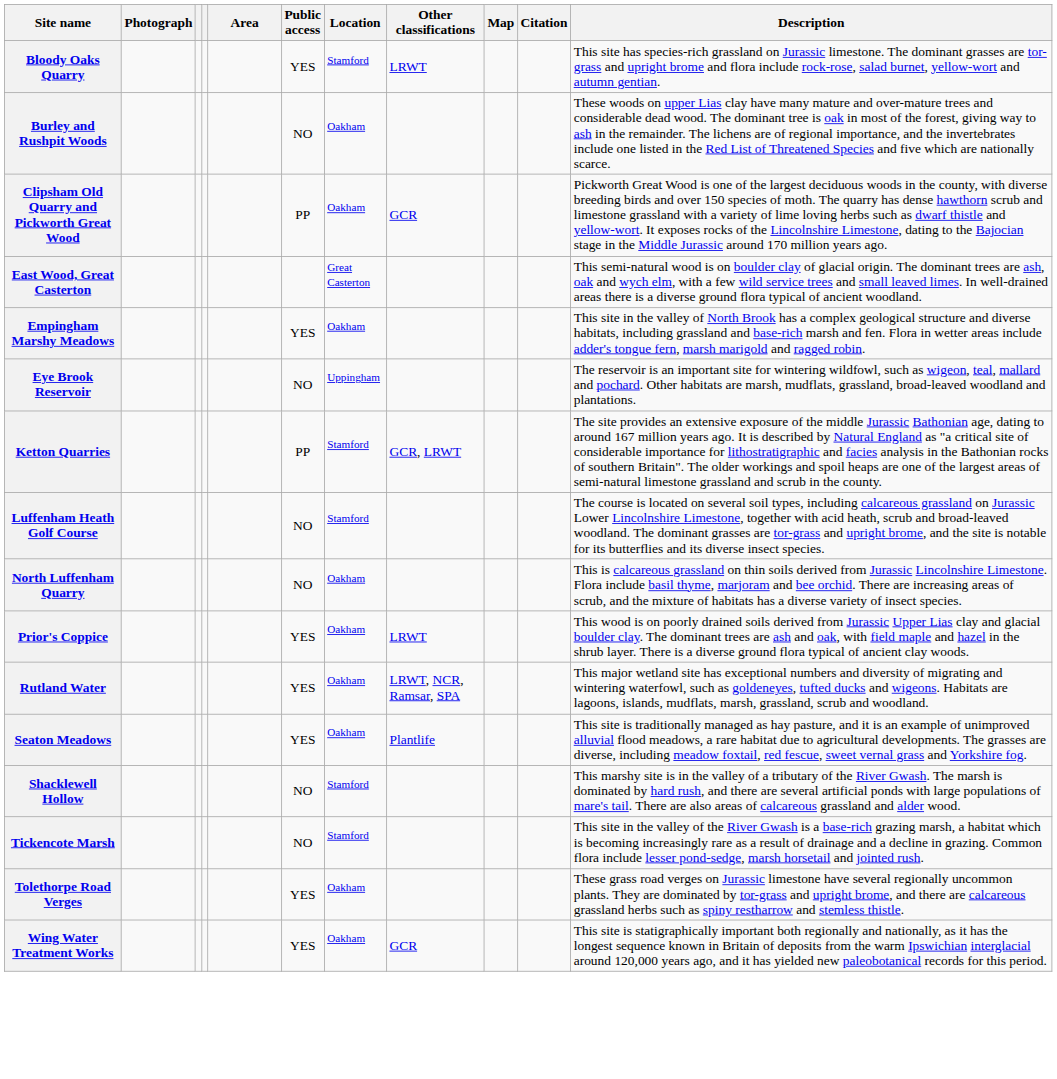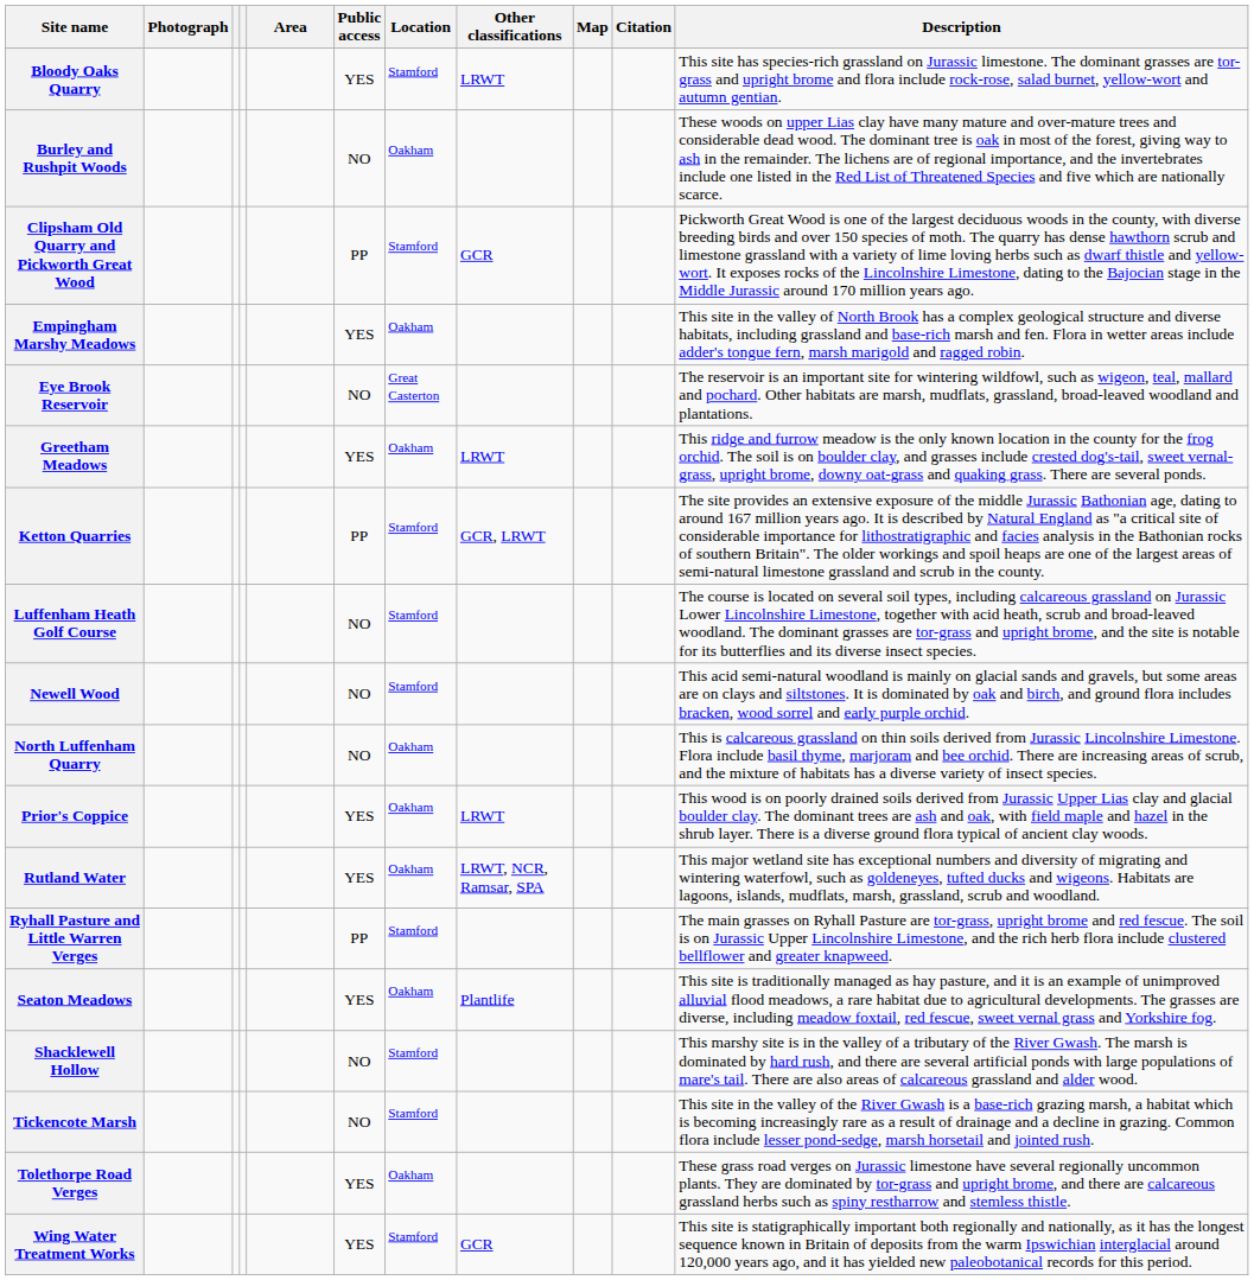 <table class="wikitable plainrowheaders sortable">
 <tr>
 <th scope="col">Site name</th>
 <th scope="col" class="unsortable">Photograph</th>
 <th scope="col"></th>
 <th scope="col"></th>
 <th scope="col" style="width:80px;">Area</th>
 <th scope="col">Public<br> access</th>
 <th scope="col">Location</th>
 <th scope="col">Other<br> classifications</th>
 <th scope="col" class="unsortable">Map</th>
 <th scope="col"  class="unsortable">Citation</th>
 <th scope="col"  class="unsortable">Description</th>
 </tr>
 <tr>
 <th scope="row"><a href='#'>Bloody Oaks Quarry</a></th>
 <td></td>
 <td align="center"></td>
 <td align="center"></td>
 <td><small> </small></td>
 <td align="center">YES</td>
 <td><small> <a href='#'>Stamford</a><br> <br> </small></td>
 <td><a href='#'>LRWT</a></td>
 <td></td>
 <td></td>
 <td>This site has species-rich grassland on <a href='#'>Jurassic</a> limestone. The dominant grasses are <a href='#'>tor-grass</a> and <a href='#'>upright brome</a> and flora include <a href='#'>rock-rose</a>, <a href='#'>salad burnet</a>, <a href='#'>yellow-wort</a> and <a href='#'>autumn gentian</a>.</td>
 </tr>
 <tr>
 <th scope="row"><a href='#'>Burley and Rushpit Woods</a></th>
 <td></td>
 <td align="center"></td>
 <td align="center"></td>
 <td><small> </small></td>
 <td align="center">NO</td>
 <td><small> <a href='#'>Oakham</a><br> <br> </small></td>
 <td></td>
 <td></td>
 <td></td>
 <td>These woods on <a href='#'>upper Lias</a> clay have many mature and over-mature trees and considerable dead wood. The dominant tree is <a href='#'>oak</a> in most of the forest, giving way to <a href='#'>ash</a> in the remainder. The lichens are of regional importance, and the invertebrates include one listed in the <a href='#'>Red List of Threatened Species</a> and five which are nationally scarce.</td>
 </tr>
 <tr>
 <th scope="row"><a href='#'>Clipsham Old Quarry and Pickworth Great Wood</a></th>
 <td></td>
 <td align="center"></td>
 <td align="center"></td>
 <td><small> </small></td>
 <td align="center">PP</td>
-<td><small> <a href='#'>Oakham</a><br> <br> </small></td>
+<td><small> <a href='#'>Stamford</a><br> <br> </small></td>
 <td><a href='#'>GCR</a></td>
 <td></td>
 <td></td>
 <td>Pickworth Great Wood is one of the largest deciduous woods in the county, with diverse breeding birds and over 150 species of moth. The quarry has dense <a href='#'>hawthorn</a> scrub and limestone grassland with a variety of lime loving herbs such as <a href='#'>dwarf thistle</a> and <a href='#'>yellow-wort</a>. It exposes rocks of the <a href='#'>Lincolnshire Limestone</a>, dating to the <a href='#'>Bajocian</a> stage in the <a href='#'>Middle Jurassic</a> around 170 million years ago.</td>
-</tr>
-<tr>
-<th scope="row"><a href='#'>East Wood, Great Casterton</a></th>
-<td></td>
-<td align="center"></td>
-<td align="center"></td>
-<td><small> </small></td>
-<td align="center"></td>
-<td><small> <a href='#'>Great Casterton</a><br> <br> </small></td>
-<td></td>
-<td></td>
-<td></td>
-<td>This semi-natural wood is on <a href='#'>boulder clay</a> of glacial origin. The dominant trees are <a href='#'>ash</a>, <a href='#'>oak</a> and <a href='#'>wych elm</a>, with a few <a href='#'>wild service trees</a> and <a href='#'>small leaved limes</a>. In well-drained areas there is a diverse ground flora typical of ancient woodland.</td>
 </tr>
 <tr>
 <th scope="row"><a href='#'>Empingham Marshy Meadows</a></th>
 <td></td>
 <td align="center"></td>
 <td align="center"></td>
 <td><small> </small></td>
 <td align="center">YES</td>
 <td><small> <a href='#'>Oakham</a><br> <br> </small></td>
 <td></td>
 <td></td>
 <td></td>
 <td>This site in the valley of <a href='#'>North Brook</a> has a complex geological structure and diverse habitats, including grassland and <a href='#'>base-rich</a> marsh and fen. Flora in wetter areas include <a href='#'>adder's tongue fern</a>, <a href='#'>marsh marigold</a> and <a href='#'>ragged robin</a>.</td>
 </tr>
 <tr>
 <th scope="row"><a href='#'>Eye Brook Reservoir</a></th>
 <td></td>
 <td align="center"></td>
 <td align="center"></td>
 <td><small> </small></td>
 <td align="center">NO</td>
-<td><small> <a href='#'>Uppingham</a><br> <br> </small></td>
+<td><small> <a href='#'>Great Casterton</a><br> <br> </small></td>
 <td></td>
 <td></td>
 <td></td>
 <td>The reservoir is an important site for wintering wildfowl, such as <a href='#'>wigeon</a>, <a href='#'>teal</a>, <a href='#'>mallard</a> and <a href='#'>pochard</a>. Other habitats are marsh, mudflats, grassland, broad-leaved woodland and plantations.</td>
+</tr>
+<tr>
+<th scope="row"><a href='#'>Greetham Meadows</a></th>
+<td></td>
+<td align="center"></td>
+<td align="center"></td>
+<td><small> </small></td>
+<td align="center">YES</td>
+<td><small> <a href='#'>Oakham</a><br> <br> </small></td>
+<td><a href='#'>LRWT</a></td>
+<td></td>
+<td></td>
+<td>This <a href='#'>ridge and furrow</a> meadow is the only known location in the county for the <a href='#'>frog orchid</a>. The soil is on <a href='#'>boulder clay</a>, and grasses include <a href='#'>crested dog's-tail</a>, <a href='#'>sweet vernal-grass</a>, <a href='#'>upright brome</a>, <a href='#'>downy oat-grass</a> and <a href='#'>quaking grass</a>. There are several ponds.</td>
 </tr>
 <tr>
 <th scope="row"><a href='#'>Ketton Quarries</a></th>
 <td></td>
 <td align="center"></td>
 <td align="center"></td>
 <td><small> </small></td>
 <td align="center">PP</td>
 <td><small> <a href='#'>Stamford</a><br> <br> </small></td>
 <td><a href='#'>GCR</a>, <a href='#'>LRWT</a></td>
 <td></td>
 <td></td>
 <td>The site provides an extensive exposure of the middle <a href='#'>Jurassic</a> <a href='#'>Bathonian</a> age, dating to around 167 million years ago. It is described by <a href='#'>Natural England</a> as "a critical site of considerable importance for <a href='#'>lithostratigraphic</a> and <a href='#'>facies</a> analysis in the Bathonian rocks of southern Britain". The older workings and spoil heaps are one of the largest areas of semi-natural limestone grassland and scrub in the county.</td>
 </tr>
 <tr>
 <th scope="row"><a href='#'>Luffenham Heath Golf Course</a></th>
 <td></td>
 <td align="center"></td>
 <td align="center"></td>
 <td><small> </small></td>
 <td align="center">NO</td>
 <td><small> <a href='#'>Stamford</a><br> <br> </small></td>
 <td></td>
 <td></td>
 <td></td>
 <td>The course is located on several soil types, including <a href='#'>calcareous grassland</a> on <a href='#'>Jurassic</a> Lower <a href='#'>Lincolnshire Limestone</a>, together with acid heath, scrub and broad-leaved woodland. The dominant grasses are <a href='#'>tor-grass</a> and <a href='#'>upright brome</a>, and the site is notable for its butterflies and its diverse insect species.</td>
+</tr>
+<tr>
+<th scope="row"><a href='#'>Newell Wood</a></th>
+<td></td>
+<td align="center"></td>
+<td align="center"></td>
+<td><small> </small></td>
+<td align="center">NO</td>
+<td><small> <a href='#'>Stamford</a><br> <br> </small></td>
+<td></td>
+<td></td>
+<td></td>
+<td>This acid semi-natural woodland is mainly on glacial sands and gravels, but some areas are on clays and <a href='#'>siltstones</a>. It is dominated by <a href='#'>oak</a> and <a href='#'>birch</a>, and ground flora includes <a href='#'>bracken</a>, <a href='#'>wood sorrel</a> and <a href='#'>early purple orchid</a>.</td>
 </tr>
 <tr>
 <th scope="row"><a href='#'>North Luffenham Quarry</a></th>
 <td></td>
 <td align="center"></td>
 <td align="center"></td>
 <td><small> </small></td>
 <td align="center">NO</td>
 <td><small> <a href='#'>Oakham</a><br> <br> </small></td>
 <td></td>
 <td></td>
 <td></td>
 <td>This is <a href='#'>calcareous grassland</a> on thin soils derived from <a href='#'>Jurassic</a> <a href='#'>Lincolnshire Limestone</a>. Flora include <a href='#'>basil thyme</a>, <a href='#'>marjoram</a> and <a href='#'>bee orchid</a>. There are increasing areas of scrub, and the mixture of habitats has a diverse variety of insect species.</td>
 </tr>
 <tr>
 <th scope="row"><a href='#'>Prior's Coppice</a></th>
 <td></td>
 <td align="center"></td>
 <td align="center"></td>
 <td><small> </small></td>
 <td align="center">YES</td>
 <td><small> <a href='#'>Oakham</a><br> <br> </small></td>
 <td><a href='#'>LRWT</a></td>
 <td></td>
 <td></td>
 <td>This wood is on poorly drained soils derived from <a href='#'>Jurassic</a> <a href='#'>Upper Lias</a> clay and glacial <a href='#'>boulder clay</a>. The dominant trees are <a href='#'>ash</a> and <a href='#'>oak</a>, with <a href='#'>field maple</a> and <a href='#'>hazel</a> in the shrub layer. There is a diverse ground flora typical of ancient clay woods.</td>
 </tr>
 <tr>
 <th scope="row"><a href='#'>Rutland Water</a></th>
 <td></td>
 <td align="center"></td>
 <td align="center"></td>
 <td><small> </small></td>
 <td align="center">YES</td>
 <td><small> <a href='#'>Oakham</a><br> <br> </small></td>
 <td><a href='#'>LRWT</a>, <a href='#'>NCR</a>, <a href='#'>Ramsar</a>, <a href='#'>SPA</a></td>
 <td></td>
 <td></td>
 <td>This major wetland site has exceptional numbers and diversity of migrating and wintering waterfowl, such as <a href='#'>goldeneyes</a>, <a href='#'>tufted ducks</a> and <a href='#'>wigeons</a>. Habitats are lagoons, islands, mudflats, marsh, grassland, scrub and woodland.</td>
+</tr>
+<tr>
+<th scope="row"><a href='#'>Ryhall Pasture and Little Warren Verges</a></th>
+<td></td>
+<td align="center"></td>
+<td align="center"></td>
+<td><small> </small></td>
+<td align="center">PP</td>
+<td><small> <a href='#'>Stamford</a><br> <br> </small></td>
+<td></td>
+<td></td>
+<td></td>
+<td>The main grasses on Ryhall Pasture are <a href='#'>tor-grass</a>, <a href='#'>upright brome</a> and <a href='#'>red fescue</a>. The soil is on <a href='#'>Jurassic</a> Upper <a href='#'>Lincolnshire Limestone</a>, and the rich herb flora include <a href='#'>clustered bellflower</a> and <a href='#'>greater knapweed</a>.</td>
 </tr>
 <tr>
 <th scope="row"><a href='#'>Seaton Meadows</a></th>
 <td></td>
 <td align="center"></td>
 <td align="center"></td>
 <td><small> </small></td>
 <td align="center">YES</td>
 <td><small> <a href='#'>Oakham</a><br> <br> </small></td>
 <td><a href='#'>Plantlife</a></td>
 <td></td>
 <td></td>
 <td>This site is traditionally managed as hay pasture, and it is an example of unimproved <a href='#'>alluvial</a> flood meadows, a rare habitat due to agricultural developments. The grasses are diverse, including <a href='#'>meadow foxtail</a>, <a href='#'>red fescue</a>, <a href='#'>sweet vernal grass</a> and <a href='#'>Yorkshire fog</a>.</td>
 </tr>
 <tr>
 <th scope="row"><a href='#'>Shacklewell Hollow</a></th>
 <td></td>
 <td align="center"></td>
 <td align="center"></td>
 <td><small> </small></td>
 <td align="center">NO</td>
 <td><small> <a href='#'>Stamford</a><br> <br> </small></td>
 <td></td>
 <td></td>
 <td></td>
 <td>This marshy site is in the valley of a tributary of the <a href='#'>River Gwash</a>. The marsh is dominated by <a href='#'>hard rush</a>, and there are several artificial ponds with large populations of <a href='#'>mare's tail</a>. There are also areas of <a href='#'>calcareous</a> grassland and <a href='#'>alder</a> wood.</td>
 </tr>
 <tr>
 <th scope="row"><a href='#'>Tickencote Marsh</a></th>
 <td></td>
 <td align="center"></td>
 <td align="center"></td>
 <td><small> </small></td>
 <td align="center">NO</td>
 <td><small> <a href='#'>Stamford</a><br> <br> </small></td>
 <td></td>
 <td></td>
 <td></td>
 <td>This site in the valley of the <a href='#'>River Gwash</a> is a <a href='#'>base-rich</a> grazing marsh, a habitat which is becoming increasingly rare as a result of drainage and a decline in grazing. Common flora include <a href='#'>lesser pond-sedge</a>, <a href='#'>marsh horsetail</a> and <a href='#'>jointed rush</a>.</td>
 </tr>
 <tr>
 <th scope="row"><a href='#'>Tolethorpe Road Verges</a></th>
 <td></td>
 <td align="center"></td>
 <td align="center"></td>
 <td><small> </small></td>
 <td align="center">YES</td>
 <td><small> <a href='#'>Oakham</a><br> <br> </small></td>
 <td></td>
 <td></td>
 <td></td>
 <td>These grass road verges on <a href='#'>Jurassic</a> limestone have several regionally uncommon plants. They are dominated by <a href='#'>tor-grass</a> and <a href='#'>upright brome</a>, and there are <a href='#'>calcareous</a> grassland herbs such as <a href='#'>spiny restharrow</a> and <a href='#'>stemless thistle</a>.</td>
 </tr>
 <tr>
 <th scope="row"><a href='#'>Wing Water Treatment Works</a></th>
 <td></td>
 <td align="center"></td>
 <td align="center"></td>
 <td><small> </small></td>
 <td align="center">YES</td>
-<td><small> <a href='#'>Oakham</a><br> <br> </small></td>
+<td><small> <a href='#'>Stamford</a><br> <br> </small></td>
 <td><a href='#'>GCR</a></td>
 <td></td>
 <td></td>
 <td>This site is statigraphically important both regionally and nationally, as it has the longest sequence known in Britain of deposits from the warm <a href='#'>Ipswichian</a> <a href='#'>interglacial</a> around 120,000 years ago, and it has yielded new <a href='#'>paleobotanical</a> records for this period.</td>
 </tr>
 </table>
